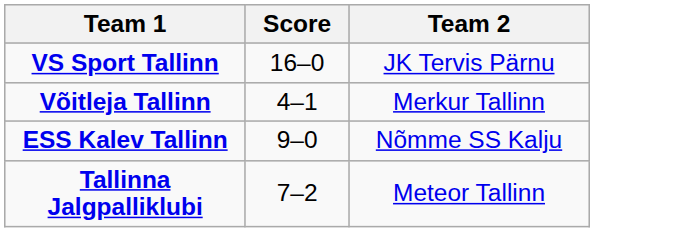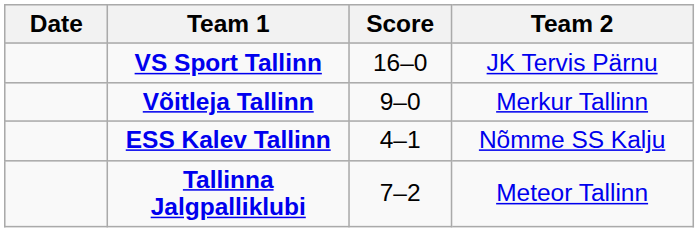 <table class="wikitable" style="text-align: center">
 <tr>
+<th width=60px>Date</th>
 <th width=150px>Team 1</th>
 <th width=60px>Score</th>
 <th width=150px>Team 2</th>
 </tr>
 <tr>
+<td></td>
 <td><strong><a href='#'>VS Sport Tallinn</a></strong></td>
 <td>16–0</td>
 <td><a href='#'>JK Tervis Pärnu</a></td>
 </tr>
 <tr>
+<td></td>
 <td><strong><a href='#'>Võitleja Tallinn</a></strong></td>
-<td>4–1</td>
+<td>9–0</td>
 <td><a href='#'>Merkur Tallinn</a></td>
 </tr>
 <tr>
+<td></td>
 <td><strong><a href='#'>ESS Kalev Tallinn</a></strong></td>
-<td>9–0</td>
+<td>4–1</td>
 <td><a href='#'>Nõmme SS Kalju</a></td>
 </tr>
 <tr>
+<td></td>
 <td><strong><a href='#'>Tallinna Jalgpalliklubi</a></strong></td>
 <td>7–2</td>
 <td><a href='#'>Meteor Tallinn</a></td>
 </tr>
 </table>
